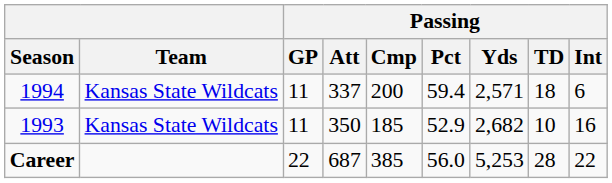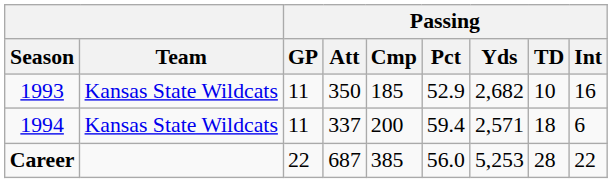 <table class="wikitable">
 <tr>
 <th colspan="2" align="center"> </th>
 <th colspan="7" align="center">Passing</th>
 </tr>
 <tr>
 <th>Season</th>
 <th>Team</th>
 <th>GP</th>
 <th>Att</th>
 <th>Cmp</th>
 <th>Pct</th>
 <th>Yds</th>
 <th>TD</th>
 <th>Int</th>
 </tr>
 <tr>
+<td align="center"><a href='#'>1993</a></td>
+<td><a href='#'>Kansas State Wildcats</a></td>
+<td>11</td>
+<td>350</td>
+<td>185</td>
+<td>52.9</td>
+<td>2,682</td>
+<td>10</td>
+<td>16</td>
+</tr>
+<tr>
 <td align="center"><a href='#'>1994</a></td>
 <td><a href='#'>Kansas State Wildcats</a></td>
 <td>11</td>
 <td>337</td>
 <td>200</td>
 <td>59.4</td>
 <td>2,571</td>
 <td>18</td>
 <td>6</td>
-</tr>
-<tr>
-<td align="center"><a href='#'>1993</a></td>
-<td><a href='#'>Kansas State Wildcats</a></td>
-<td>11</td>
-<td>350</td>
-<td>185</td>
-<td>52.9</td>
-<td>2,682</td>
-<td>10</td>
-<td>16</td>
 </tr>
 <tr>
 <td align="center"><strong>Career</strong></td>
 <td> </td>
 <td>22</td>
 <td>687</td>
 <td>385</td>
 <td>56.0</td>
 <td>5,253</td>
 <td>28</td>
 <td>22</td>
 </tr>
 </table>
